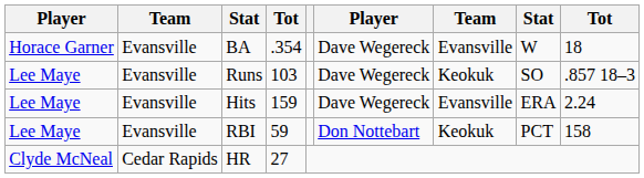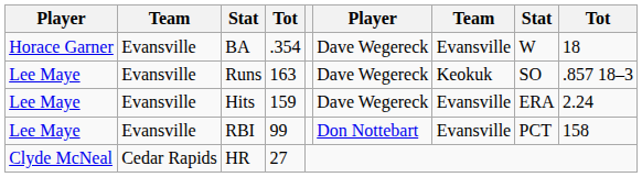 <table class="wikitable">
 <tr>
 <th>Player</th>
 <th>Team</th>
 <th>Stat</th>
 <th>Tot</th>
 <th></th>
 <th>Player</th>
 <th>Team</th>
 <th>Stat</th>
 <th>Tot</th>
 </tr>
 <tr>
 <td><a href='#'>Horace Garner</a></td>
 <td>Evansville</td>
 <td>BA</td>
 <td>.354</td>
 <td></td>
 <td>Dave Wegereck</td>
 <td>Evansville</td>
 <td>W</td>
 <td>18</td>
 </tr>
 <tr>
 <td><a href='#'>Lee Maye</a></td>
 <td>Evansville</td>
 <td>Runs</td>
-<td>103</td>
+<td>163</td>
 <td></td>
 <td>Dave Wegereck</td>
 <td>Keokuk</td>
 <td>SO</td>
 <td>.857 18–3</td>
 </tr>
 <tr>
 <td><a href='#'>Lee Maye</a></td>
 <td>Evansville</td>
 <td>Hits</td>
 <td>159</td>
 <td></td>
 <td>Dave Wegereck</td>
 <td>Evansville</td>
 <td>ERA</td>
 <td>2.24</td>
 </tr>
 <tr>
 <td><a href='#'>Lee Maye</a></td>
 <td>Evansville</td>
 <td>RBI</td>
-<td>59</td>
+<td>99</td>
 <td></td>
 <td><a href='#'>Don Nottebart</a></td>
-<td>Keokuk</td>
+<td>Evansville</td>
 <td>PCT</td>
 <td>158</td>
 </tr>
 <tr>
 <td><a href='#'>Clyde McNeal</a></td>
 <td>Cedar Rapids</td>
 <td>HR</td>
 <td>27</td>
 </tr>
 </table>
